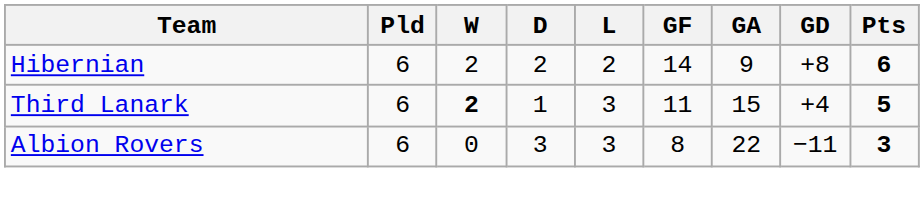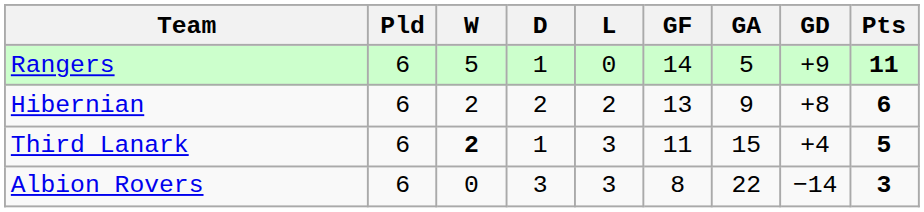 <table class="wikitable" style="text-align: center;">
 <tr>
 <th width=185>Team</th>
 <th width=30>Pld</th>
 <th width=30>W</th>
 <th width=30>D</th>
 <th width=30>L</th>
 <th width=30>GF</th>
 <th width=30>GA</th>
 <th width=30>GD</th>
 <th width=30>Pts</th>
 </tr>
+<tr bgcolor=#ccffcc>
+<td align=left><a href='#'>Rangers</a></td>
+<td>6</td>
+<td>5</td>
+<td>1</td>
+<td>0</td>
+<td>14</td>
+<td>5</td>
+<td>+9</td>
+<td><strong>11</strong></td>
+</tr>
 <tr>
 <td align=left><a href='#'>Hibernian</a></td>
 <td>6</td>
 <td>2</td>
 <td>2</td>
 <td>2</td>
-<td>14</td>
+<td>13</td>
 <td>9</td>
 <td>+8</td>
 <td><strong>6</strong></td>
 </tr>
 <tr>
 <td align=left><a href='#'>Third Lanark</a></td>
 <td>6</td>
 <td><strong>2</strong></td>
 <td>1</td>
 <td>3</td>
 <td>11</td>
 <td>15</td>
 <td>+4</td>
 <td><strong>5</strong></td>
 </tr>
 <tr>
 <td align=left><a href='#'>Albion Rovers</a></td>
 <td>6</td>
 <td>0</td>
 <td>3</td>
 <td>3</td>
 <td>8</td>
 <td>22</td>
-<td>−11</td>
+<td>−14</td>
 <td><strong>3</strong></td>
 </tr>
 </table>
